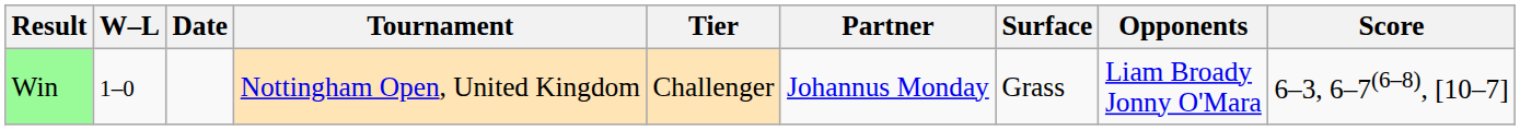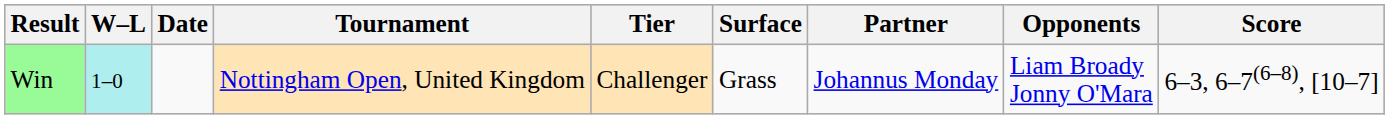 <table class="wikitable">
 <tr>
 <th>Result</th>
 <th class="unsortable">W–L</th>
 <th>Date</th>
 <th>Tournament</th>
 <th>Tier</th>
+<th>Surface</th>
 <th>Partner</th>
-<th>Surface</th>
 <th>Opponents</th>
 <th class="unsortable">Score</th>
 </tr>
 <tr>
 <td bgcolor=98fb98>Win</td>
-<td><small>1–0</small></td>
+<td style="background: paleturquoise;"><small>1–0</small></td>
 <td><a href='#'></a></td>
 <td style="background:moccasin;"><a href='#'>Nottingham Open</a>, United Kingdom</td>
 <td style="background:moccasin;">Challenger</td>
+<td>Grass</td>
 <td> <a href='#'>Johannus Monday</a></td>
-<td>Grass</td>
 <td> <a href='#'>Liam Broady</a><br>  <a href='#'>Jonny O'Mara</a></td>
 <td>6–3, 6–7<sup>(6–8)</sup>, [10–7]</td>
 </tr>
 </table>
